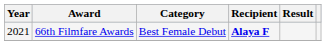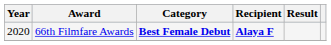 <table class="wikitable sortable" style="background:#f5f5f5;">
 <tr style="background:#B0C4DE;">
 <th>Year</th>
 <th>Award</th>
 <th>Category</th>
 <th>Recipient</th>
 <th>Result</th>
 <th></th>
 </tr>
 <tr>
-<td>2021</td>
+<td>2020</td>
 <td><a href='#'>66th Filmfare Awards</a></td>
-<td><a href='#'>Best Female Debut</a></td>
+<td><strong><a href='#'>Best Female Debut</a></strong></td>
 <td><strong><a href='#'>Alaya F</a></strong></td>
 <td></td>
 <td></td>
 </tr>
 <tr>
 </tr>
 </table>
